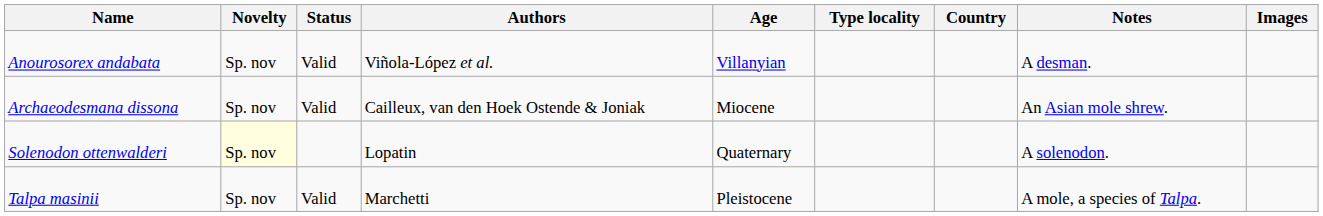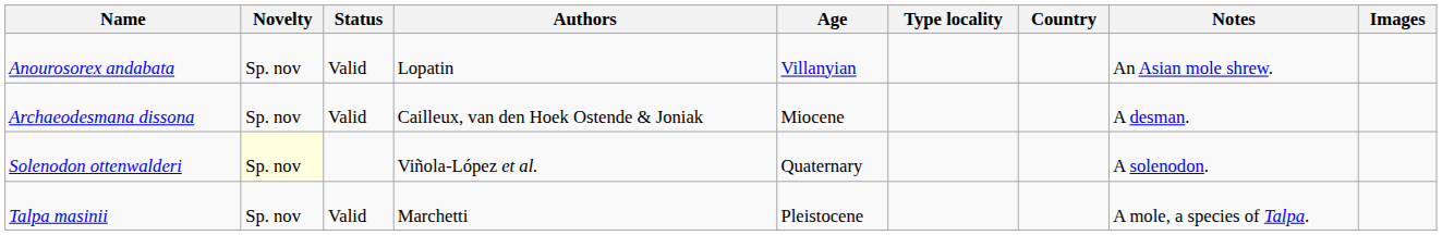 <table class="wikitable sortable" align="center" width="100%">
 <tr>
 <th>Name</th>
 <th>Novelty</th>
 <th>Status</th>
 <th>Authors</th>
 <th>Age</th>
 <th>Type locality</th>
 <th>Country</th>
 <th>Notes</th>
 <th>Images</th>
 </tr>
 <tr>
 <td><br><em><a href='#'>Anourosorex andabata</a></em></td>
 <td><br>Sp. nov</td>
 <td><br>Valid</td>
-<td><br>Viñola-López <em>et al.</em></td>
+<td><br>Lopatin</td>
 <td><br><a href='#'>Villanyian</a></td>
 <td></td>
 <td><br></td>
-<td><br>A <a href='#'>desman</a>.</td>
+<td><br>An <a href='#'>Asian mole shrew</a>.</td>
 <td></td>
 </tr>
 <tr>
 <td><br><em><a href='#'>Archaeodesmana dissona</a></em></td>
 <td><br>Sp. nov</td>
 <td><br>Valid</td>
 <td><br>Cailleux, van den Hoek Ostende & Joniak</td>
 <td><br>Miocene</td>
 <td></td>
 <td><br></td>
-<td><br>An <a href='#'>Asian mole shrew</a>.</td>
+<td><br>A <a href='#'>desman</a>.</td>
 <td></td>
 </tr>
 <tr>
 <td><br><em><a href='#'>Solenodon ottenwalderi</a></em></td>
 <td style="background: lightyellow;"><br>Sp. nov</td>
 <td></td>
-<td><br>Lopatin</td>
+<td><br>Viñola-López <em>et al.</em></td>
 <td><br>Quaternary</td>
 <td></td>
 <td><br></td>
 <td><br>A <a href='#'>solenodon</a>.</td>
 <td></td>
 </tr>
 <tr>
 <td><br><em><a href='#'>Talpa masinii</a></em></td>
 <td><br>Sp. nov</td>
 <td><br>Valid</td>
 <td><br>Marchetti</td>
 <td><br>Pleistocene</td>
 <td></td>
 <td><br></td>
 <td><br>A mole, a species of <em><a href='#'>Talpa</a></em>.</td>
 <td></td>
 </tr>
 <tr>
 </tr>
 </table>
